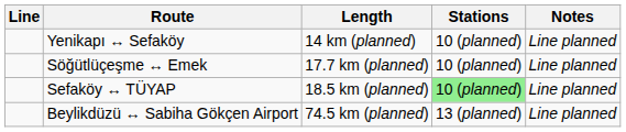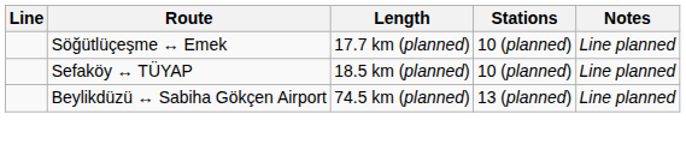 <table class="wikitable">
 <tr>
 <th>Line</th>
 <th>Route</th>
 <th>Length</th>
 <th>Stations</th>
 <th>Notes</th>
-</tr>
-<tr>
-<td></td>
-<td>Yenikapı ↔ Sefaköy</td>
-<td>14 km (<em>planned</em>)</td>
-<td>10 (<em>planned</em>)</td>
-<td><em>Line planned</em></td>
 </tr>
 <tr>
 <td></td>
 <td>Söğütlüçeşme ↔ Emek</td>
 <td>17.7 km (<em>planned</em>)</td>
 <td>10 (<em>planned</em>)</td>
 <td><em>Line planned</em></td>
 </tr>
 <tr>
 <td></td>
 <td>Sefaköy ↔ TÜYAP</td>
 <td>18.5 km (<em>planned</em>)</td>
-<td style="background: lightgreen;">10 (<em>planned</em>)</td>
+<td>10 (<em>planned</em>)</td>
 <td><em>Line planned</em></td>
 </tr>
 <tr>
 <td></td>
 <td>Beylikdüzü ↔ Sabiha Gökçen Airport</td>
 <td>74.5 km (<em>planned</em>)</td>
 <td>13 (<em>planned</em>)</td>
 <td><em>Line planned</em></td>
 </tr>
 </table>
